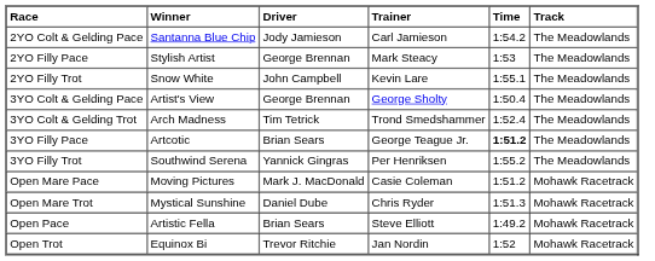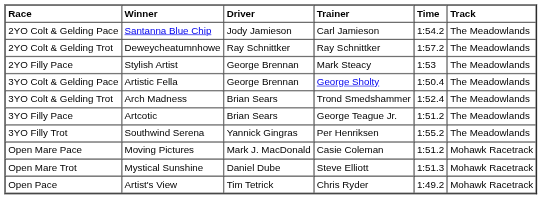 <table cellspacing="0" cellpadding="4" border="2">
 <tr>
 <td><strong>Race</strong></td>
 <td><strong>Winner</strong></td>
 <td><strong>Driver</strong></td>
 <td><strong>Trainer</strong></td>
 <td><strong>Time</strong></td>
 <td><strong>Track</strong></td>
 </tr>
 <tr>
 <td>2YO Colt & Gelding Pace</td>
 <td><a href='#'>Santanna Blue Chip</a></td>
 <td>Jody Jamieson</td>
 <td>Carl Jamieson</td>
 <td>1:54.2</td>
 <td>The Meadowlands</td>
 </tr>
 <tr>
+<td>2YO Colt & Gelding Trot</td>
+<td>Deweycheatumnhowe</td>
+<td>Ray Schnittker</td>
+<td>Ray Schnittker</td>
+<td>1:57.2</td>
+<td>The Meadowlands</td>
+</tr>
+<tr>
 <td>2YO Filly Pace</td>
 <td>Stylish Artist</td>
 <td>George Brennan</td>
 <td>Mark Steacy</td>
 <td>1:53</td>
 <td>The Meadowlands</td>
 </tr>
 <tr>
-<td>2YO Filly Trot</td>
-<td>Snow White</td>
-<td>John Campbell</td>
-<td>Kevin Lare</td>
-<td>1:55.1</td>
-<td>The Meadowlands</td>
-</tr>
-<tr>
 <td>3YO Colt & Gelding Pace</td>
-<td>Artist's View</td>
+<td>Artistic Fella</td>
 <td>George Brennan</td>
 <td><a href='#'>George Sholty</a></td>
 <td>1:50.4</td>
 <td>The Meadowlands</td>
 </tr>
 <tr>
 <td>3YO Colt & Gelding Trot</td>
 <td>Arch Madness</td>
-<td>Tim Tetrick</td>
+<td>Brian Sears</td>
 <td>Trond Smedshammer</td>
 <td>1:52.4</td>
 <td>The Meadowlands</td>
 </tr>
 <tr>
 <td>3YO Filly Pace</td>
 <td>Artcotic</td>
 <td>Brian Sears</td>
 <td>George Teague Jr.</td>
-<td><strong>1:51.2</strong></td>
+<td>1:51.2</td>
 <td>The Meadowlands</td>
 </tr>
 <tr>
 <td>3YO Filly Trot</td>
 <td>Southwind Serena</td>
 <td>Yannick Gingras</td>
 <td>Per Henriksen</td>
 <td>1:55.2</td>
 <td>The Meadowlands</td>
 </tr>
 <tr>
 <td>Open Mare Pace</td>
 <td>Moving Pictures</td>
 <td>Mark J. MacDonald</td>
 <td>Casie Coleman</td>
 <td>1:51.2</td>
 <td>Mohawk Racetrack</td>
 </tr>
 <tr>
 <td>Open Mare Trot</td>
 <td>Mystical Sunshine</td>
 <td>Daniel Dube</td>
-<td>Chris Ryder</td>
+<td>Steve Elliott</td>
 <td>1:51.3</td>
 <td>Mohawk Racetrack</td>
 </tr>
 <tr>
 <td>Open Pace</td>
-<td>Artistic Fella</td>
-<td>Brian Sears</td>
-<td>Steve Elliott</td>
+<td>Artist's View</td>
+<td>Tim Tetrick</td>
+<td>Chris Ryder</td>
 <td>1:49.2</td>
 <td>Mohawk Racetrack</td>
 </tr>
-<tr>
-<td>Open Trot</td>
-<td>Equinox Bi</td>
-<td>Trevor Ritchie</td>
-<td>Jan Nordin</td>
-<td>1:52</td>
-<td>Mohawk Racetrack</td>
-</tr>
 </table>
